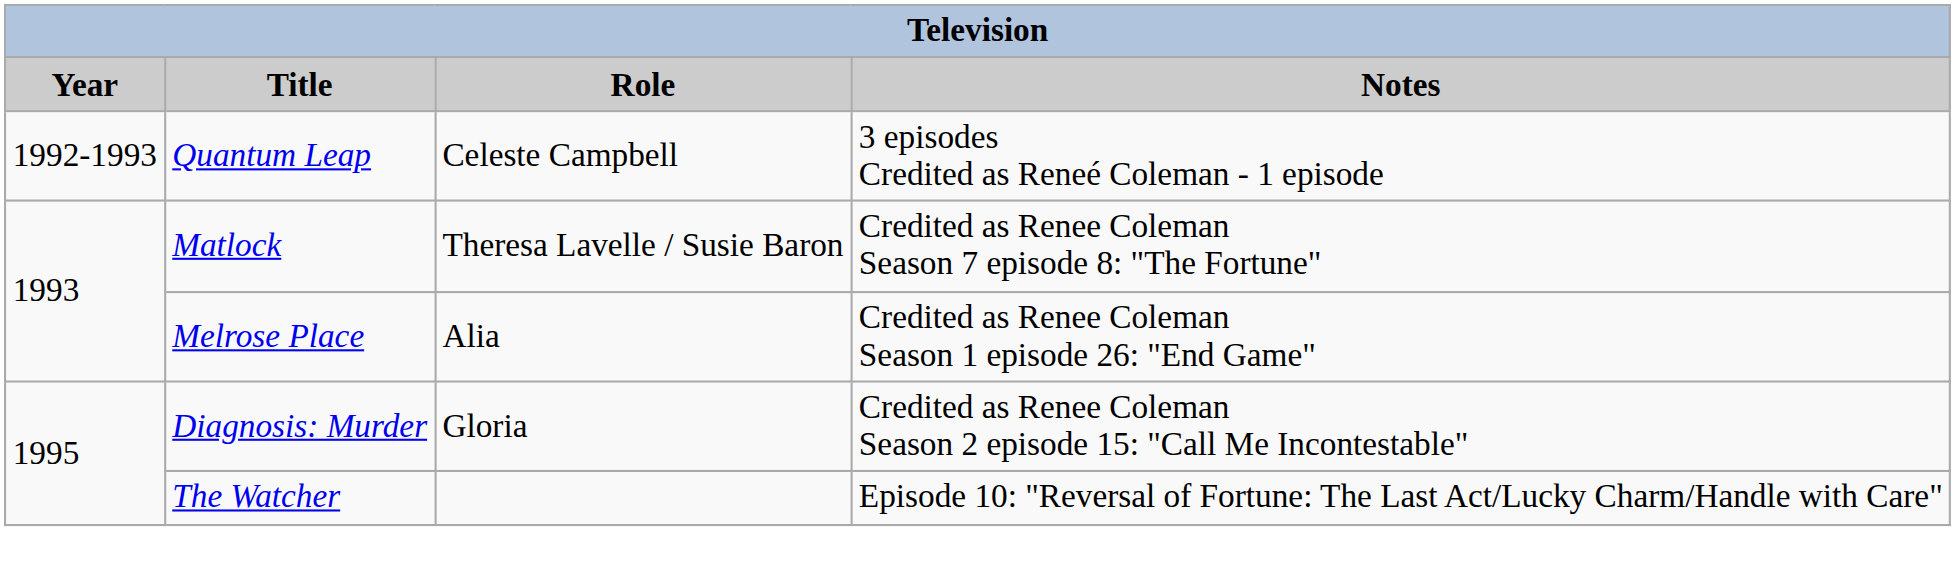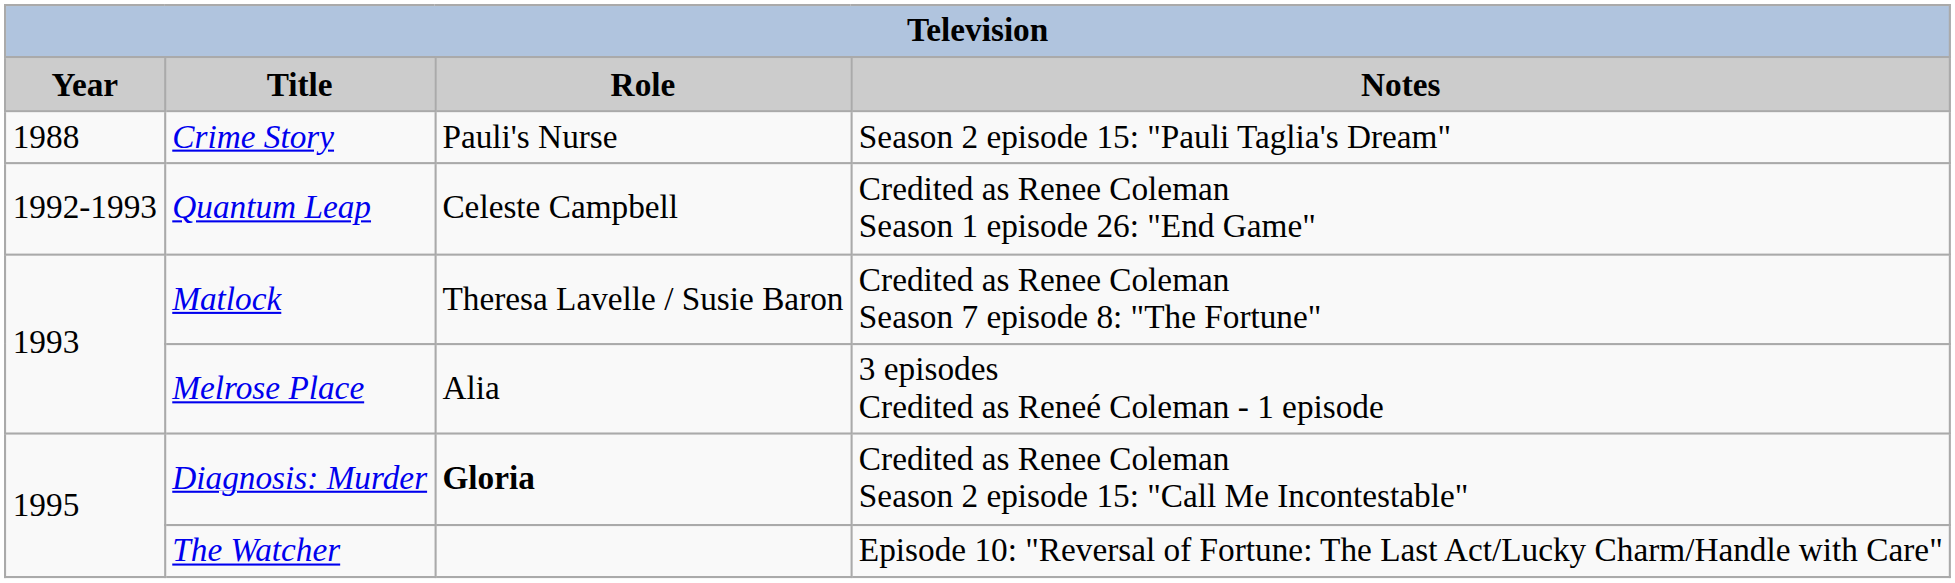 <table class="wikitable">
 <tr>
 <th colspan=4 style="background:#B0C4DE;">Television</th>
 </tr>
 <tr>
 <th style="background: #CCCCCC;">Year</th>
 <th style="background: #CCCCCC;">Title</th>
 <th style="background: #CCCCCC;">Role</th>
 <th style="background: #CCCCCC;">Notes</th>
 </tr>
 <tr>
+<td>1988</td>
+<td><em><a href='#'>Crime Story</a></em></td>
+<td>Pauli's Nurse</td>
+<td>Season 2 episode 15: "Pauli Taglia's Dream"</td>
+</tr>
+<tr>
 <td>1992-1993</td>
 <td><em><a href='#'>Quantum Leap</a></em></td>
 <td>Celeste Campbell</td>
-<td>3 episodes<br> Credited as Reneé Coleman - 1 episode</td>
+<td>Credited as Renee Coleman<br> Season 1 episode 26: "End Game"</td>
 </tr>
 <tr>
 <td rowspan=2>1993</td>
 <td><em><a href='#'>Matlock</a></em></td>
 <td>Theresa Lavelle / Susie Baron</td>
 <td>Credited as Renee Coleman<br> Season 7 episode 8: "The Fortune"</td>
 </tr>
 <tr>
 <td><em><a href='#'>Melrose Place</a></em></td>
 <td>Alia</td>
-<td>Credited as Renee Coleman<br> Season 1 episode 26: "End Game"</td>
+<td>3 episodes<br> Credited as Reneé Coleman - 1 episode</td>
 </tr>
 <tr>
 <td rowspan=2>1995</td>
 <td><em><a href='#'>Diagnosis: Murder</a></em></td>
-<td>Gloria</td>
+<td><strong>Gloria</strong></td>
 <td>Credited as Renee Coleman<br> Season 2 episode 15: "Call Me Incontestable"</td>
 </tr>
 <tr>
 <td><em><a href='#'>The Watcher</a></em></td>
 <td></td>
 <td>Episode 10: "Reversal of Fortune: The Last Act/Lucky Charm/Handle with Care"</td>
 </tr>
 </table>
